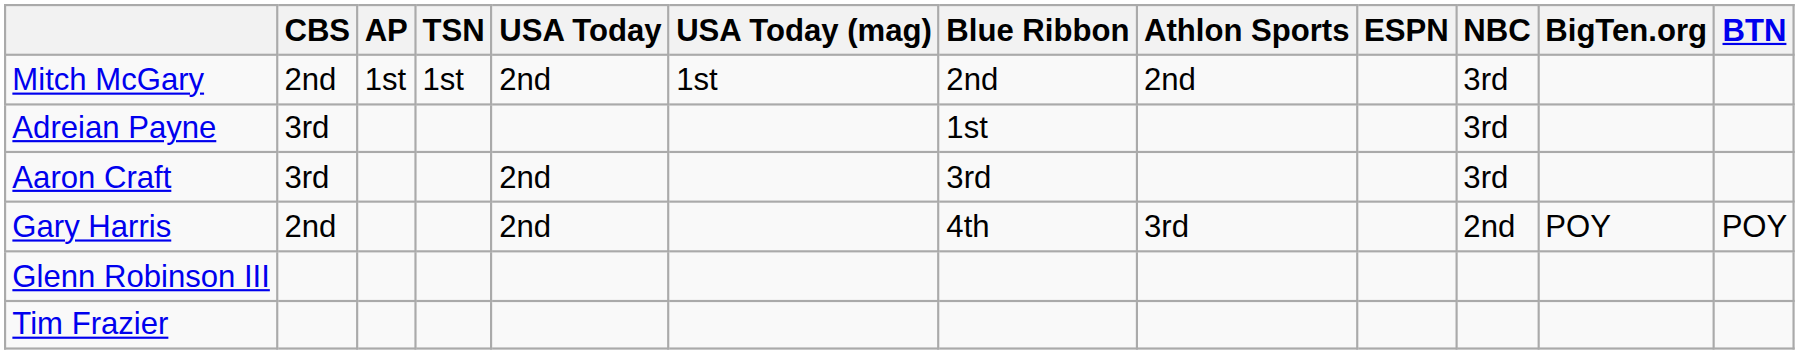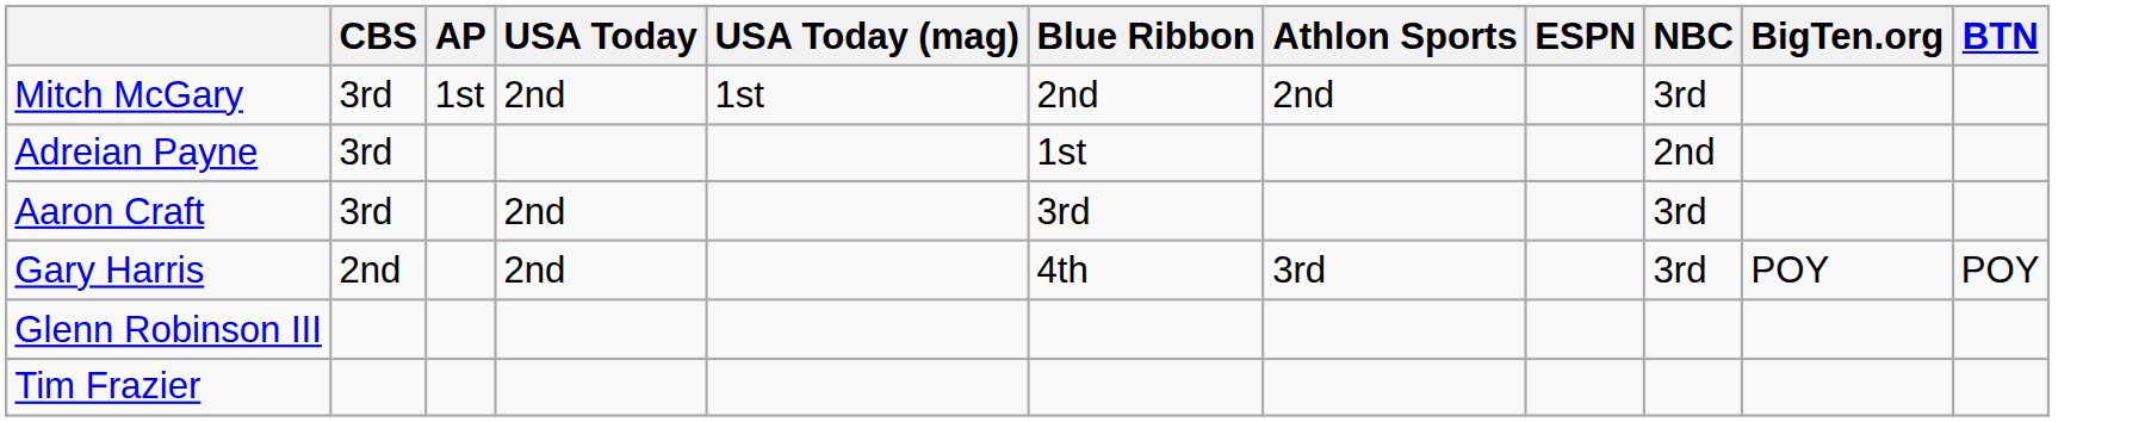 <table class="wikitable" style="white-space:nowrap; font-size:90%;">
 <tr>
 <th></th>
 <th>CBS</th>
 <th>AP</th>
-<th>TSN</th>
 <th>USA Today</th>
 <th>USA Today (mag)</th>
 <th>Blue Ribbon</th>
 <th>Athlon Sports</th>
 <th>ESPN</th>
 <th>NBC</th>
 <th>BigTen.org</th>
 <th><a href='#'>BTN</a></th>
 </tr>
 <tr>
 <td><a href='#'>Mitch McGary</a></td>
-<td>2nd</td>
-<td>1st</td>
+<td>3rd</td>
 <td>1st</td>
 <td>2nd</td>
 <td>1st</td>
 <td>2nd</td>
 <td>2nd</td>
 <td></td>
 <td>3rd</td>
 <td></td>
 <td></td>
 </tr>
 <tr>
 <td><a href='#'>Adreian Payne</a></td>
 <td>3rd</td>
 <td></td>
 <td></td>
 <td></td>
-<td></td>
 <td>1st</td>
 <td></td>
 <td></td>
-<td>3rd</td>
+<td>2nd</td>
 <td></td>
 <td></td>
 </tr>
 <tr>
 <td><a href='#'>Aaron Craft</a></td>
 <td>3rd</td>
-<td></td>
 <td></td>
 <td>2nd</td>
 <td></td>
 <td>3rd</td>
 <td></td>
 <td></td>
 <td>3rd</td>
 <td></td>
 <td></td>
 </tr>
 <tr>
 <td><a href='#'>Gary Harris</a></td>
 <td>2nd</td>
 <td></td>
-<td></td>
 <td>2nd</td>
 <td></td>
 <td>4th</td>
 <td>3rd</td>
 <td></td>
-<td>2nd</td>
+<td>3rd</td>
 <td>POY</td>
 <td>POY</td>
 </tr>
 <tr>
 <td><a href='#'>Glenn Robinson III</a></td>
-<td></td>
 <td></td>
 <td></td>
 <td></td>
 <td></td>
 <td></td>
 <td></td>
 <td></td>
 <td></td>
 <td></td>
 <td></td>
 </tr>
 <tr>
 <td><a href='#'>Tim Frazier</a></td>
 <td></td>
 <td></td>
 <td></td>
 <td></td>
 <td></td>
 <td></td>
 <td></td>
 <td></td>
 <td></td>
 <td></td>
-<td></td>
 </tr>
 </table>
